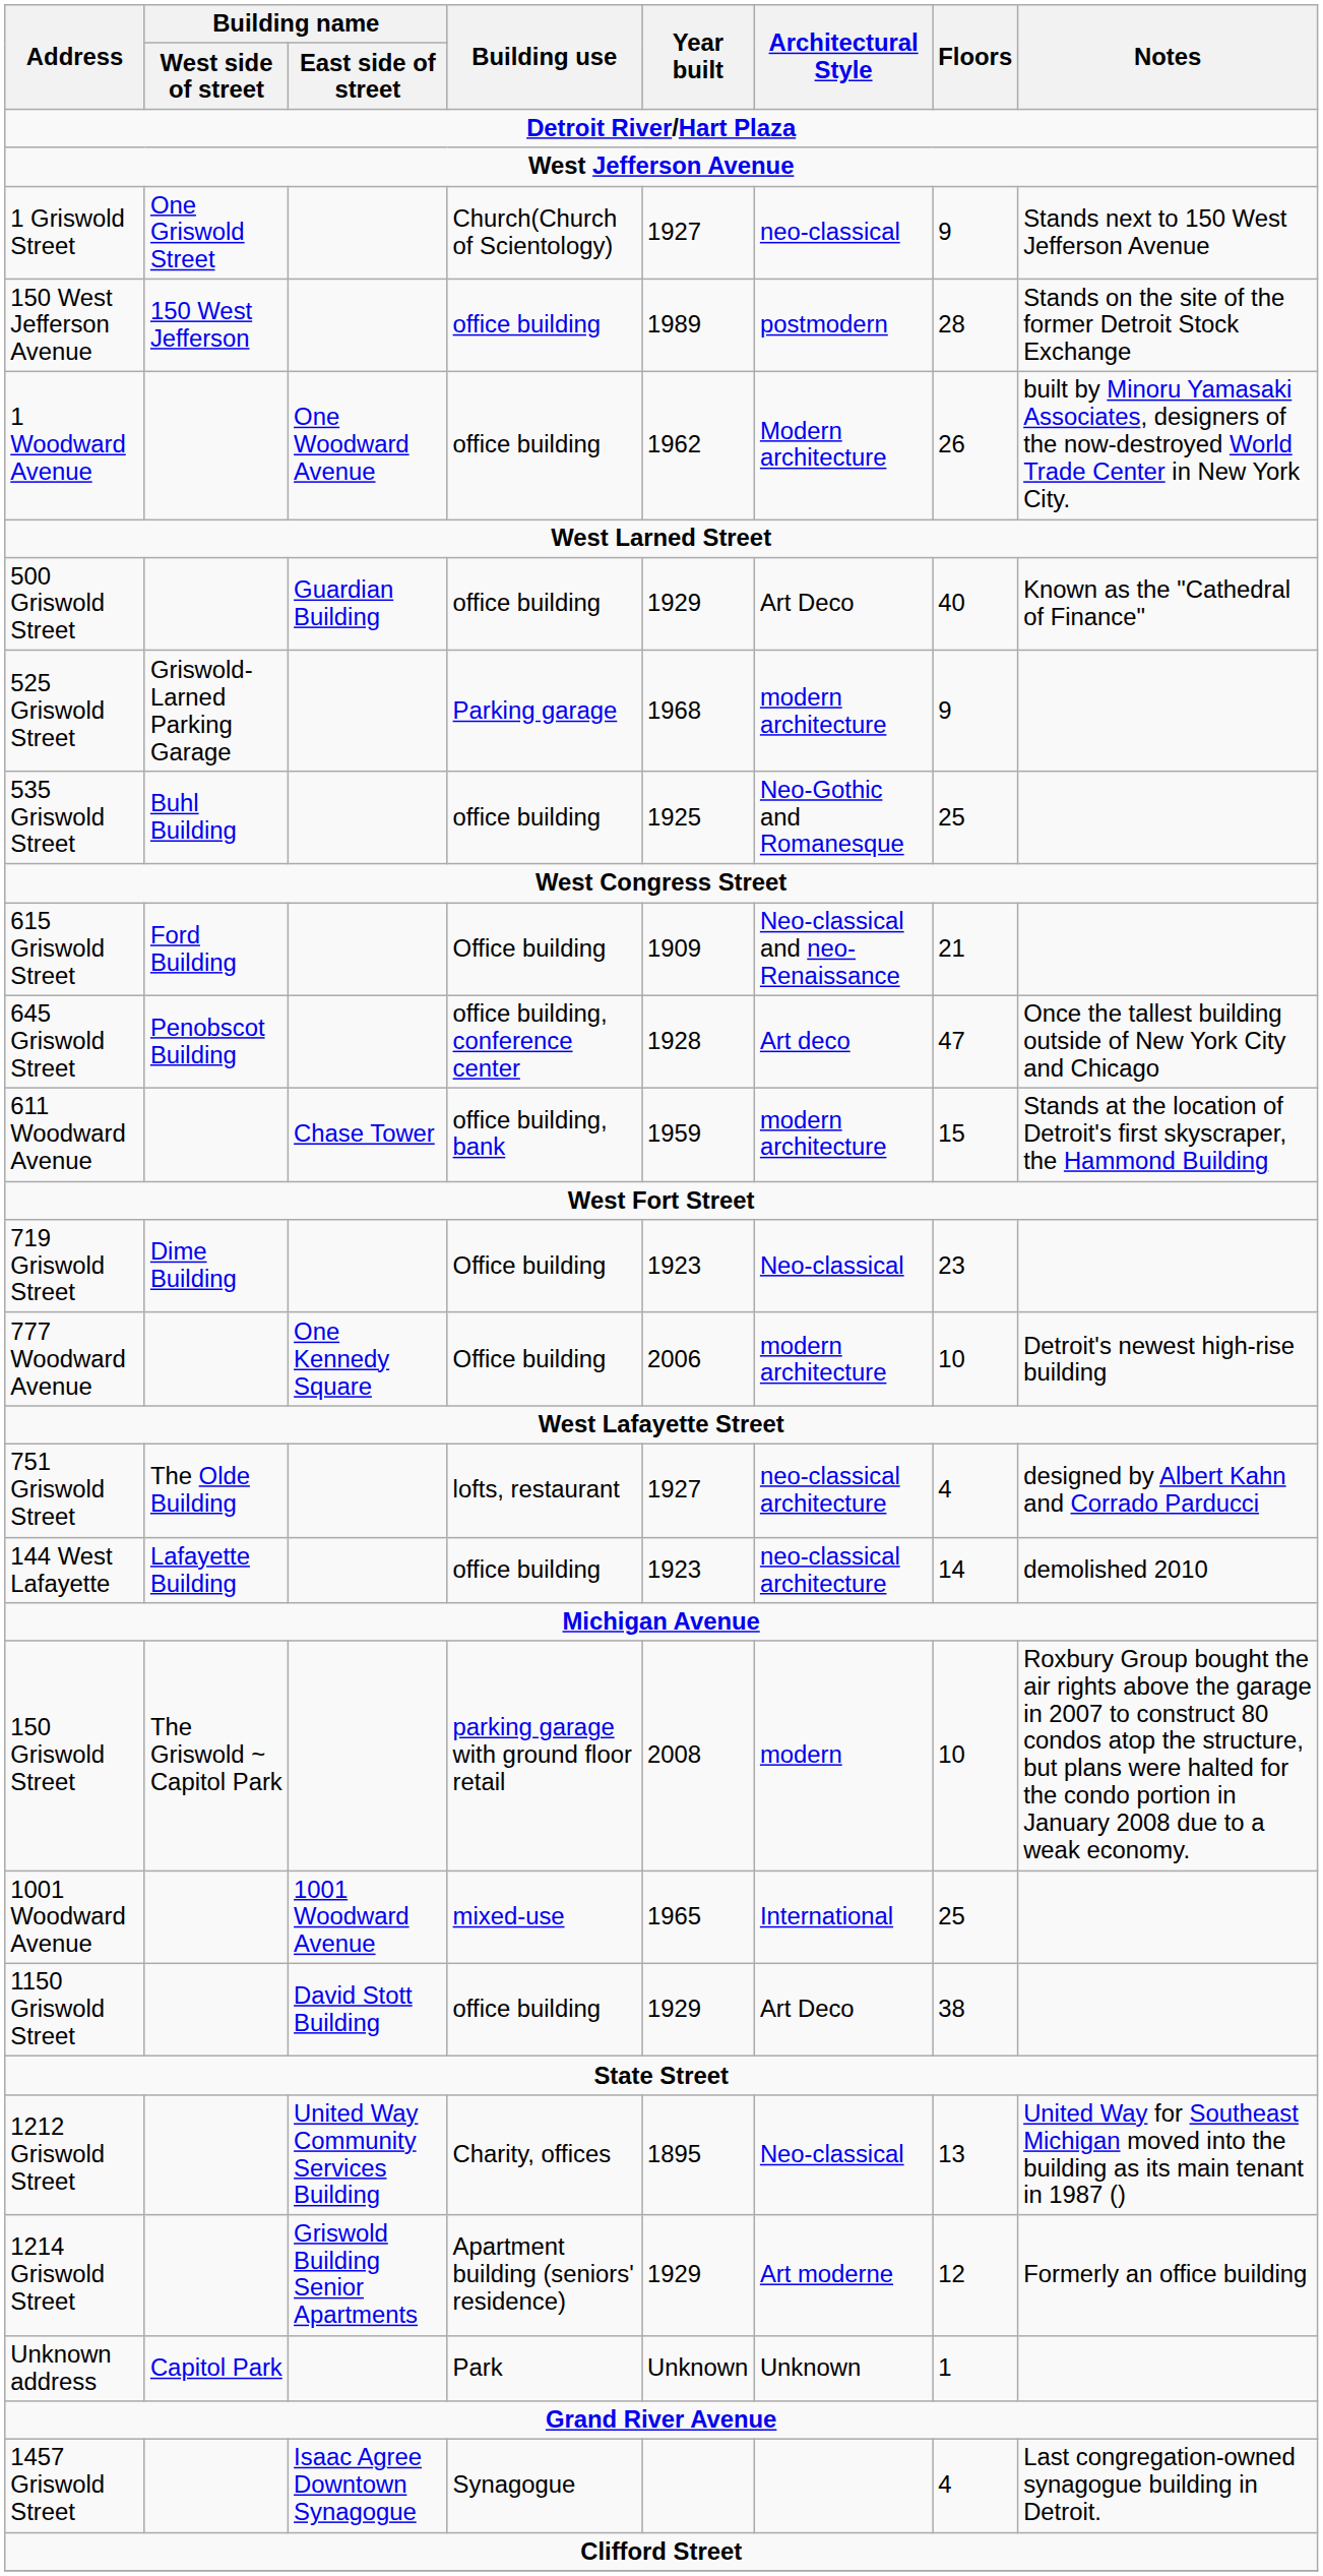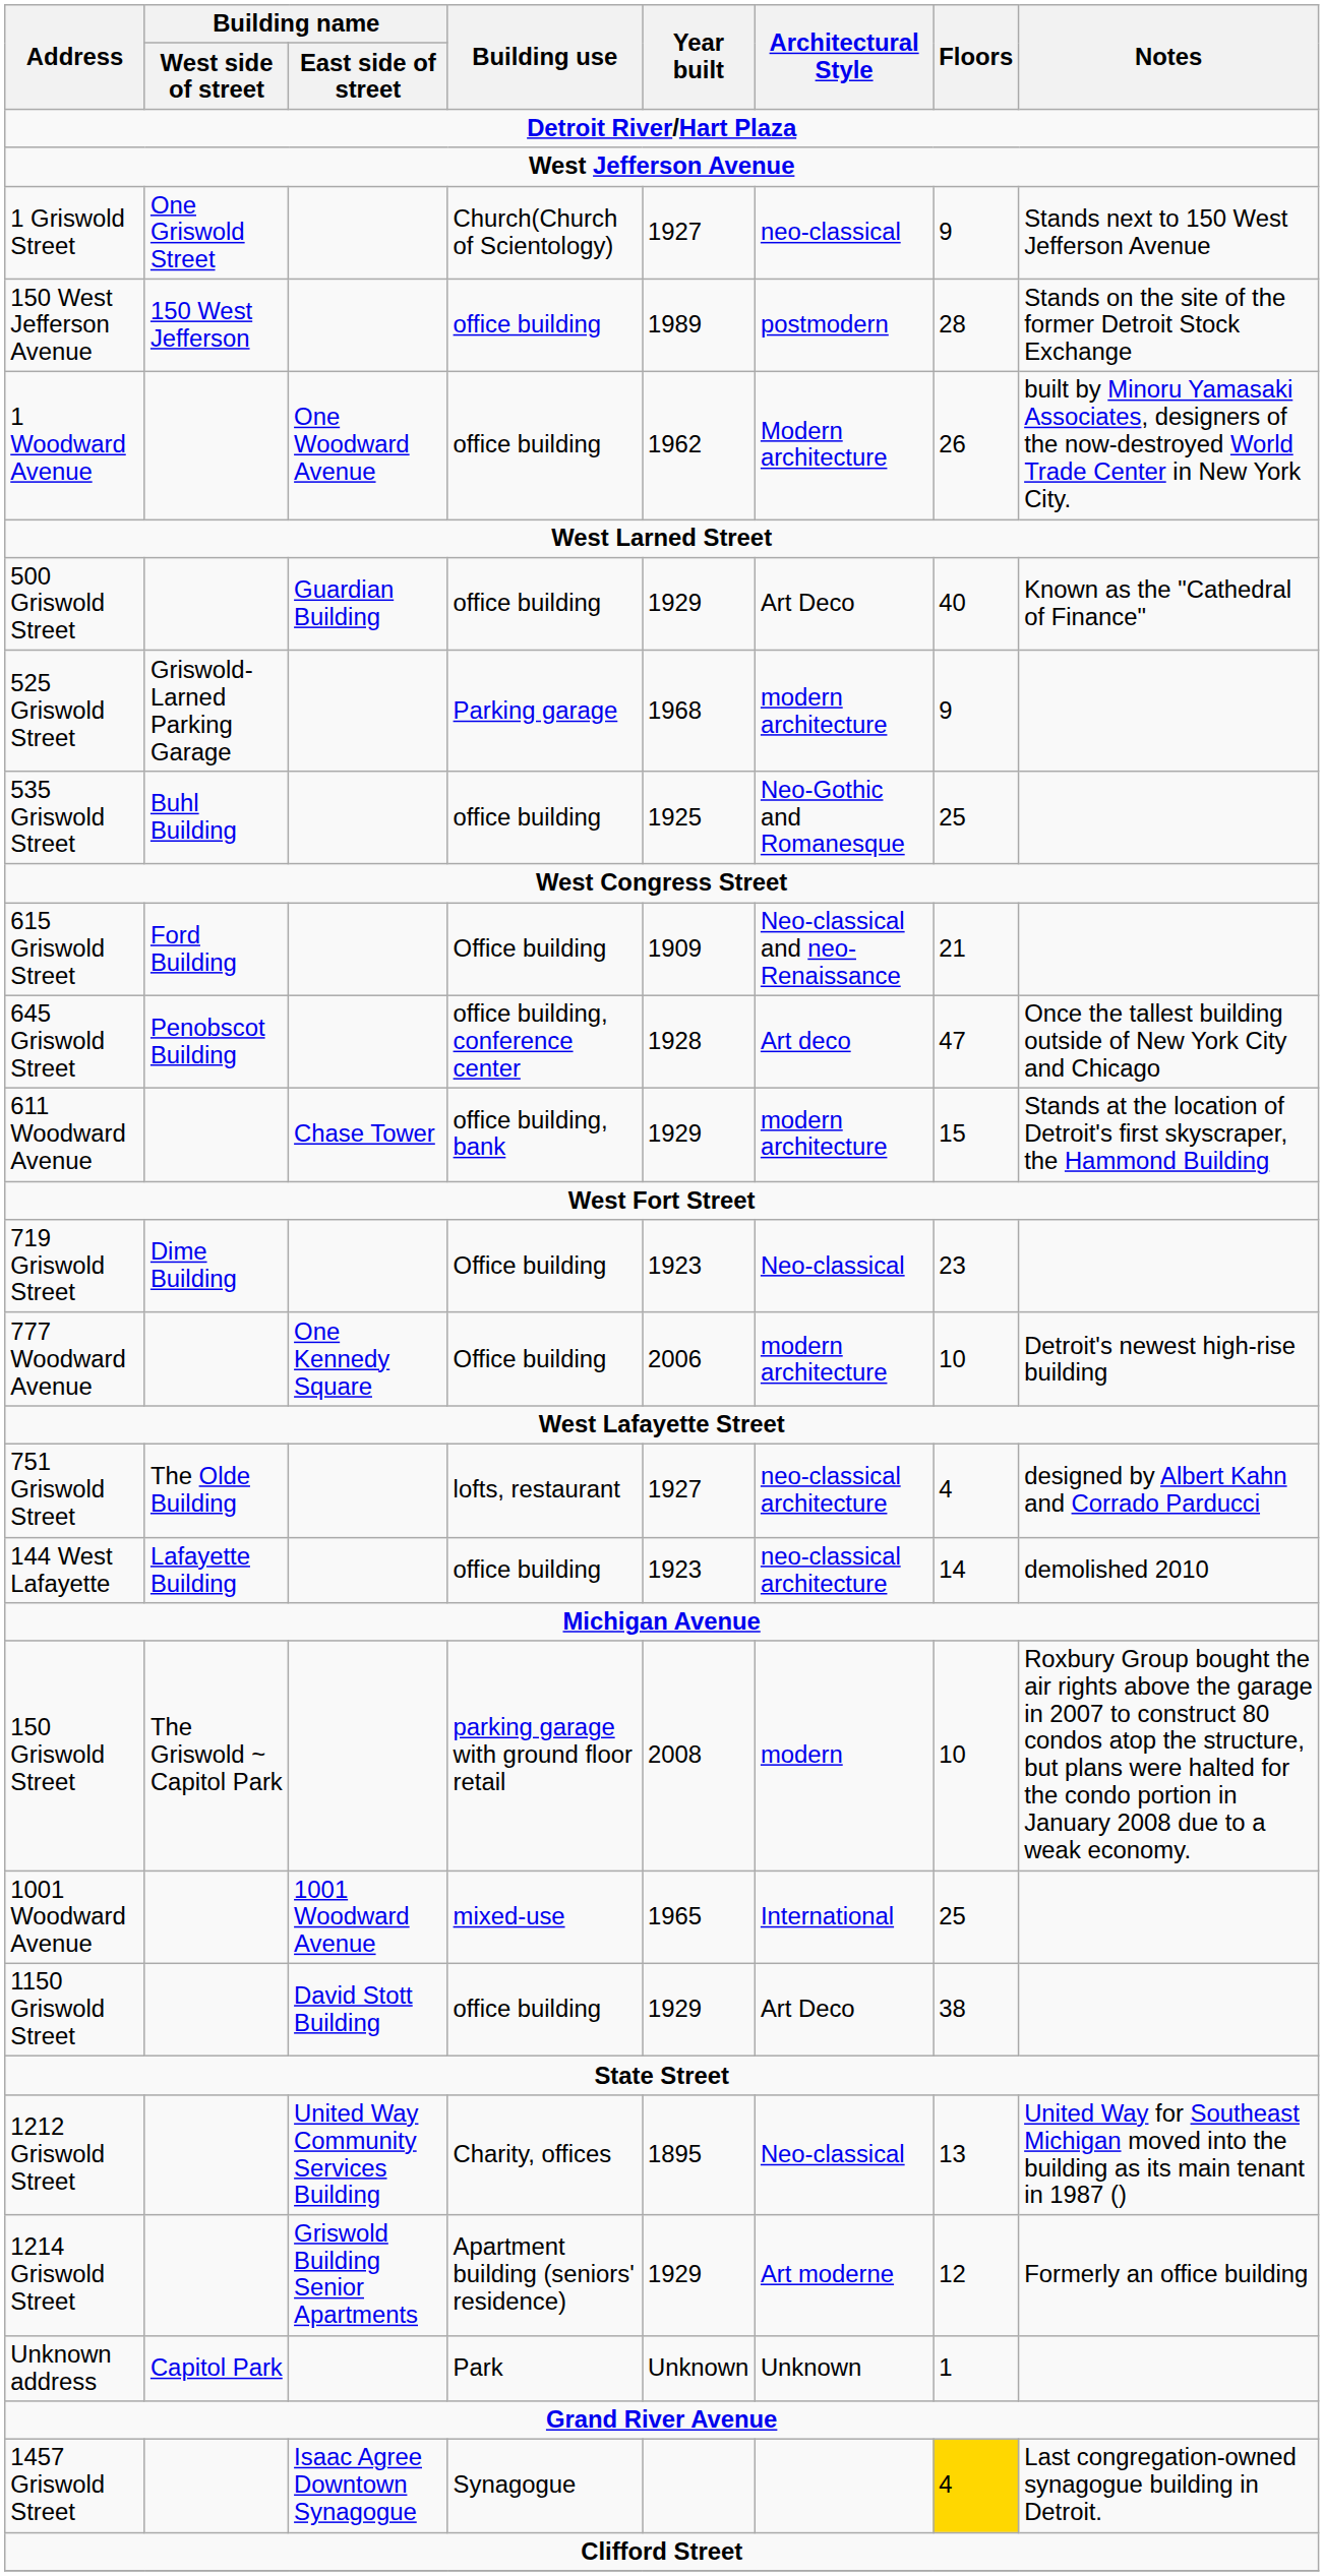 <table class="wikitable">
 <tr>
 <th rowspan="2" align=center>Address</th>
 <th colspan="2" align=center>Building name</th>
 <th rowspan="2" align=center>Building use</th>
 <th rowspan="2" align=center>Year built</th>
 <th rowspan="2" align=center><a href='#'>Architectural Style</a></th>
 <th rowspan="2" align=center>Floors</th>
 <th rowspan="2" align=center>Notes</th>
 </tr>
 <tr>
 <th>West side of street</th>
 <th>East side of street</th>
 </tr>
 <tr>
 <td colspan="10" align=center><strong><a href='#'>Detroit River</a>/<a href='#'>Hart Plaza</a></strong></td>
 </tr>
 <tr>
 <td colspan="10" align=center><strong>West <a href='#'>Jefferson Avenue</a></strong></td>
 </tr>
 <tr>
 <td>1 Griswold Street</td>
 <td><a href='#'>One Griswold Street</a></td>
 <td></td>
 <td>Church(Church of Scientology)</td>
 <td>1927</td>
 <td><a href='#'>neo-classical</a></td>
 <td>9</td>
 <td>Stands next to 150 West Jefferson Avenue</td>
 </tr>
 <tr>
 <td>150 West Jefferson Avenue</td>
 <td><a href='#'>150 West Jefferson</a></td>
 <td></td>
 <td><a href='#'>office building</a></td>
 <td>1989</td>
 <td><a href='#'>postmodern</a></td>
 <td>28</td>
 <td>Stands on the site of the former Detroit Stock Exchange</td>
 </tr>
 <tr>
 <td>1 <a href='#'>Woodward Avenue</a></td>
 <td></td>
 <td><a href='#'>One Woodward Avenue</a></td>
 <td>office building</td>
 <td>1962</td>
 <td><a href='#'>Modern architecture</a></td>
 <td>26</td>
 <td>built by <a href='#'>Minoru Yamasaki</a> <a href='#'>Associates</a>, designers of the now-destroyed <a href='#'>World Trade Center</a> in New York City.</td>
 </tr>
 <tr>
 <td colspan="10" align=center><strong>West Larned Street</strong></td>
 </tr>
 <tr>
 <td>500 Griswold Street</td>
 <td></td>
 <td><a href='#'>Guardian Building</a></td>
 <td>office building</td>
 <td>1929</td>
 <td>Art Deco</td>
 <td>40</td>
 <td>Known as the "Cathedral of Finance"</td>
 </tr>
 <tr>
 <td>525 Griswold Street</td>
 <td>Griswold-Larned Parking Garage</td>
 <td></td>
 <td><a href='#'>Parking garage</a></td>
 <td>1968</td>
 <td><a href='#'>modern architecture</a></td>
 <td>9</td>
 <td></td>
 </tr>
 <tr>
 <td>535 Griswold Street</td>
 <td><a href='#'>Buhl Building</a></td>
 <td></td>
 <td>office building</td>
 <td>1925</td>
 <td><a href='#'>Neo-Gothic</a> and <a href='#'>Romanesque</a></td>
 <td>25</td>
 <td></td>
 </tr>
 <tr>
 <td colspan="10" align=center><strong>West Congress Street</strong></td>
 </tr>
 <tr>
 <td>615 Griswold Street</td>
 <td><a href='#'>Ford Building</a></td>
 <td></td>
 <td>Office building</td>
 <td>1909</td>
 <td><a href='#'>Neo-classical</a> and <a href='#'>neo-Renaissance</a></td>
 <td>21</td>
 <td></td>
 </tr>
 <tr>
 <td>645 Griswold Street</td>
 <td><a href='#'>Penobscot Building</a></td>
 <td></td>
 <td>office building, <a href='#'>conference center</a></td>
 <td>1928</td>
 <td><a href='#'>Art deco</a></td>
 <td>47</td>
 <td>Once the tallest building outside of New York City and Chicago</td>
 </tr>
 <tr>
 <td>611 Woodward Avenue</td>
 <td></td>
 <td><a href='#'>Chase Tower</a></td>
 <td>office building, <a href='#'>bank</a></td>
-<td>1959</td>
+<td>1929</td>
 <td><a href='#'>modern architecture</a></td>
 <td>15</td>
 <td>Stands at the location of Detroit's first skyscraper, the <a href='#'>Hammond Building</a></td>
 </tr>
 <tr>
 <td colspan="10" align=center><strong>West Fort Street</strong></td>
 </tr>
 <tr>
 <td>719 Griswold Street</td>
 <td><a href='#'>Dime Building</a></td>
 <td></td>
 <td>Office building</td>
 <td>1923</td>
 <td><a href='#'>Neo-classical</a></td>
 <td>23</td>
 <td></td>
 </tr>
 <tr>
 <td>777 Woodward Avenue</td>
 <td></td>
 <td><a href='#'>One Kennedy Square</a></td>
 <td>Office building</td>
 <td>2006</td>
 <td><a href='#'>modern architecture</a></td>
 <td>10</td>
 <td>Detroit's newest high-rise building</td>
 </tr>
 <tr>
 <td colspan="10" align=center><strong>West Lafayette Street</strong></td>
 </tr>
 <tr>
 <td>751 Griswold Street</td>
 <td>The <a href='#'>Olde Building</a></td>
 <td></td>
 <td>lofts, restaurant</td>
 <td>1927</td>
 <td><a href='#'>neo-classical architecture</a></td>
 <td>4</td>
 <td>designed by <a href='#'>Albert Kahn</a> and <a href='#'>Corrado Parducci</a></td>
 </tr>
 <tr>
 <td>144 West Lafayette</td>
 <td><a href='#'>Lafayette Building</a></td>
 <td></td>
 <td>office building</td>
 <td>1923</td>
 <td><a href='#'>neo-classical architecture</a></td>
 <td>14</td>
 <td>demolished 2010</td>
 </tr>
 <tr>
 <td colspan="10" align=center><strong><a href='#'>Michigan Avenue</a></strong></td>
 </tr>
 <tr>
 <td>150 Griswold Street</td>
 <td>The Griswold ~ Capitol Park</td>
 <td></td>
 <td><a href='#'>parking garage</a> with ground floor retail</td>
 <td>2008</td>
 <td><a href='#'>modern</a></td>
 <td>10</td>
 <td>Roxbury Group bought the air rights above the garage in 2007 to construct 80 condos atop the structure, but plans were halted for the condo portion in January 2008 due to a weak economy.</td>
 </tr>
 <tr>
 <td>1001 Woodward Avenue</td>
 <td></td>
 <td><a href='#'>1001 Woodward Avenue</a></td>
 <td><a href='#'>mixed-use</a></td>
 <td>1965</td>
 <td><a href='#'>International</a></td>
 <td>25</td>
 </tr>
 <tr>
 <td>1150 Griswold Street</td>
 <td></td>
 <td><a href='#'>David Stott Building</a></td>
 <td>office building</td>
 <td>1929</td>
 <td>Art Deco</td>
 <td>38</td>
 <td></td>
 </tr>
 <tr>
 <td colspan="10" align=center><strong>State Street</strong></td>
 </tr>
 <tr>
 <td>1212 Griswold Street</td>
 <td></td>
 <td><a href='#'>United Way Community Services Building</a></td>
 <td>Charity, offices</td>
 <td>1895</td>
 <td><a href='#'>Neo-classical</a></td>
 <td>13</td>
 <td><a href='#'>United Way</a> for <a href='#'>Southeast Michigan</a> moved into the building as its main tenant in 1987 ()</td>
 </tr>
 <tr>
 <td>1214 Griswold Street</td>
 <td></td>
 <td><a href='#'>Griswold Building Senior Apartments</a></td>
 <td>Apartment building (seniors' residence)</td>
 <td>1929</td>
 <td><a href='#'>Art moderne</a></td>
 <td>12</td>
 <td>Formerly an office building</td>
 </tr>
 <tr>
 <td>Unknown address</td>
 <td><a href='#'>Capitol Park</a></td>
 <td></td>
 <td>Park</td>
 <td>Unknown</td>
 <td>Unknown</td>
 <td>1</td>
 <td></td>
 </tr>
 <tr>
 <td colspan="10" align=center><strong><a href='#'>Grand River Avenue</a></strong></td>
 </tr>
 <tr>
 <td>1457 Griswold Street</td>
 <td></td>
 <td><a href='#'>Isaac Agree Downtown Synagogue</a></td>
 <td>Synagogue</td>
 <td></td>
 <td></td>
-<td>4</td>
+<td style="background: gold;">4</td>
 <td>Last congregation-owned synagogue building in Detroit.</td>
 </tr>
 <tr>
 <td colspan="10" align=center><strong>Clifford Street</strong></td>
 </tr>
 <tr>
 </tr>
 </table>
